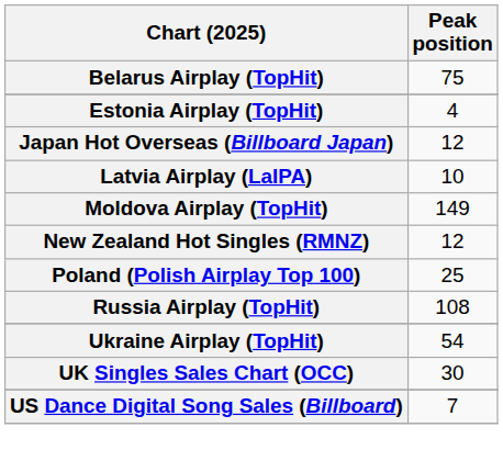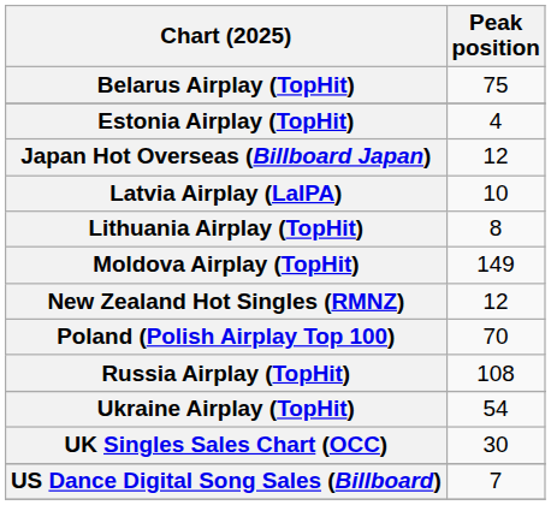 <table class="wikitable sortable plainrowheaders" style="text-align:center">
 <tr>
 <th scope="col">Chart (2025)</th>
 <th scope="col">Peak<br>position</th>
 </tr>
 <tr>
 <th scope="row">Belarus Airplay (<a href='#'>TopHit</a>)</th>
 <td>75</td>
 </tr>
 <tr>
 </tr>
 <tr>
 </tr>
 <tr>
 </tr>
 <tr>
 <th scope="row">Estonia Airplay (<a href='#'>TopHit</a>)</th>
 <td>4</td>
 </tr>
 <tr>
 <th scope="row">Japan Hot Overseas (<em><a href='#'>Billboard Japan</a></em>)</th>
 <td>12</td>
 </tr>
 <tr>
 <th scope="row">Latvia Airplay (<a href='#'>LaIPA</a>)</th>
 <td>10</td>
 </tr>
 <tr>
+<th scope="row">Lithuania Airplay (<a href='#'>TopHit</a>)</th>
+<td>8</td>
+</tr>
+<tr>
 <th scope="row">Moldova Airplay (<a href='#'>TopHit</a>)</th>
 <td>149</td>
 </tr>
 <tr>
 <th scope="row">New Zealand Hot Singles (<a href='#'>RMNZ</a>)</th>
 <td>12</td>
 </tr>
 <tr>
 <th scope="row">Poland (<a href='#'>Polish Airplay Top 100</a>)</th>
-<td>25</td>
+<td>70</td>
 </tr>
 <tr>
 <th scope="row">Russia Airplay (<a href='#'>TopHit</a>)</th>
 <td>108</td>
 </tr>
 <tr>
 </tr>
 <tr>
 <th scope="row">Ukraine Airplay (<a href='#'>TopHit</a>)</th>
 <td>54</td>
 </tr>
 <tr>
 <th scope="row">UK <a href='#'>Singles Sales Chart</a> (<a href='#'>OCC</a>)</th>
 <td>30</td>
 </tr>
 <tr>
 </tr>
 <tr>
 <th scope="row">US <a href='#'>Dance Digital Song Sales</a> (<em><a href='#'>Billboard</a></em>)</th>
 <td>7</td>
 </tr>
 <tr>
 </tr>
 </table>
